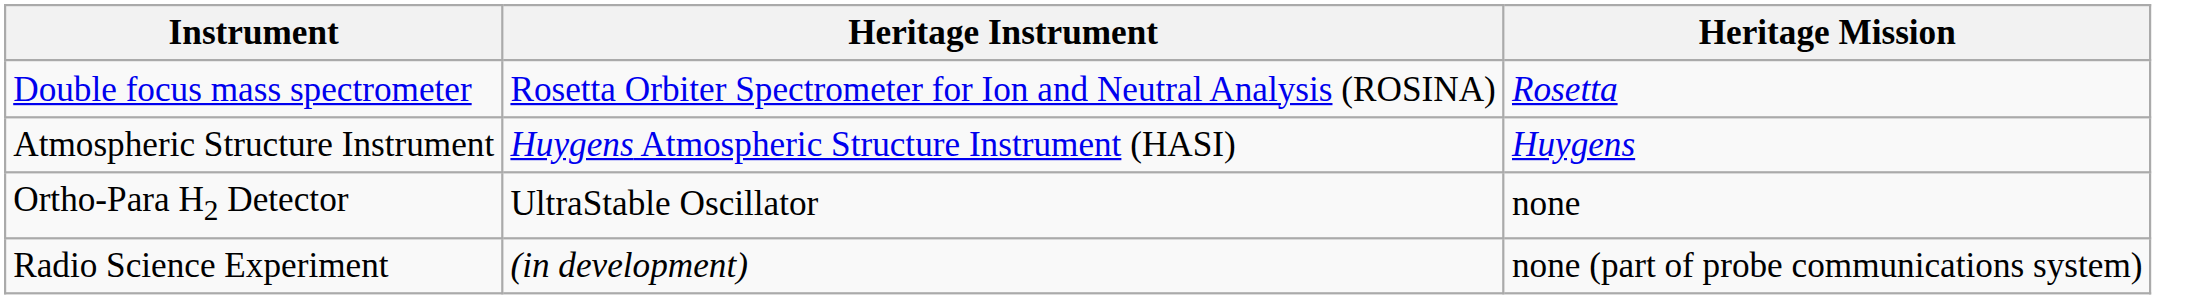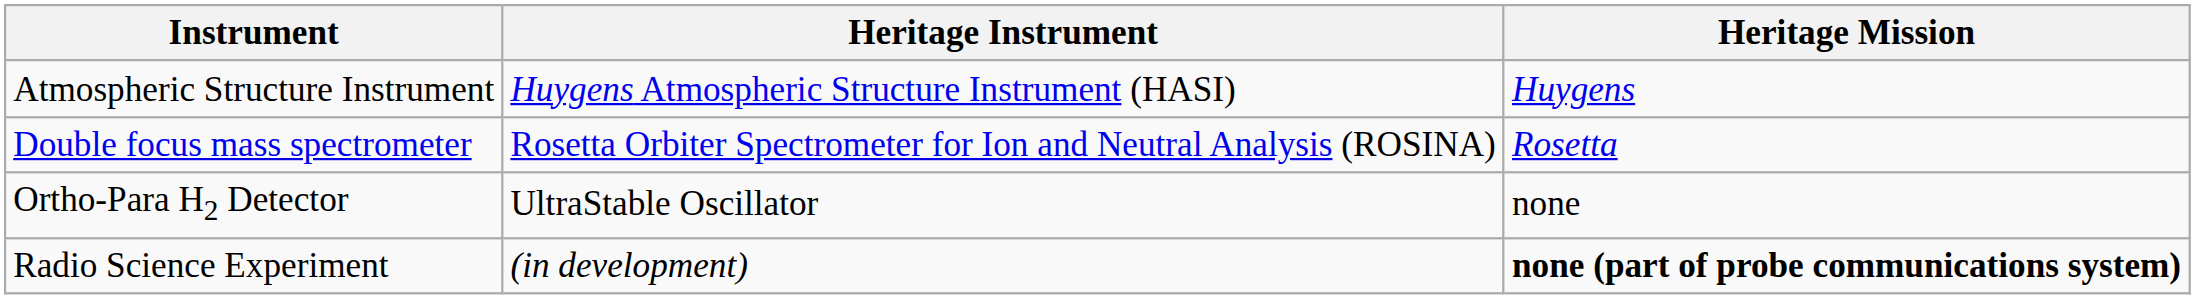 <table class="wikitable">
 <tr>
 <th>Instrument</th>
 <th>Heritage Instrument</th>
 <th>Heritage Mission</th>
 </tr>
 <tr>
+<td>Atmospheric Structure Instrument</td>
+<td><a href='#'><em>Huygens</em> Atmospheric Structure Instrument</a> (HASI)</td>
+<td><em><a href='#'>Huygens</a></em></td>
+</tr>
+<tr>
 <td><a href='#'>Double focus mass spectrometer</a></td>
 <td><a href='#'>Rosetta Orbiter Spectrometer for Ion and Neutral Analysis</a> (ROSINA)</td>
 <td><em><a href='#'>Rosetta</a></em></td>
-</tr>
-<tr>
-<td>Atmospheric Structure Instrument</td>
-<td><a href='#'><em>Huygens</em> Atmospheric Structure Instrument</a> (HASI)</td>
-<td><em><a href='#'>Huygens</a></em></td>
 </tr>
 <tr>
 <td>Ortho-Para H<sub>2</sub> Detector</td>
 <td>UltraStable Oscillator</td>
 <td>none</td>
 </tr>
 <tr>
 <td>Radio Science Experiment</td>
 <td><em>(in development)</em></td>
-<td>none (part of probe communications system)</td>
+<td><strong>none (part of probe communications system)</strong></td>
 </tr>
 </table>
